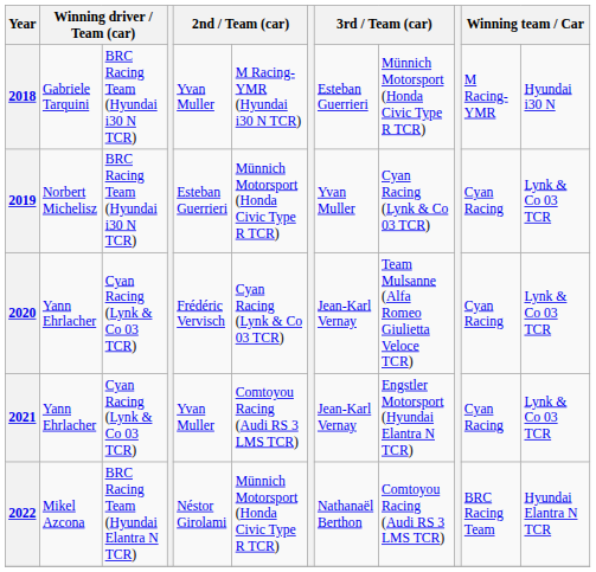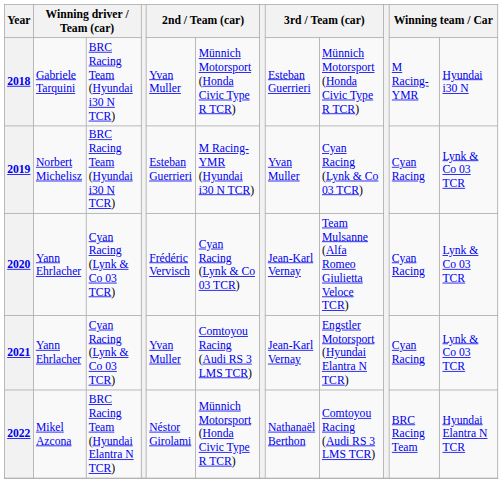 <table class="wikitable" style="font-size: 90%;">
 <tr>
 <th>Year</th>
 <th colspan="2">Winning driver / Team (car)</th>
 <th rowspan="6"></th>
 <th colspan="2" width="225">2nd / Team (car)</th>
 <th rowspan="6"></th>
 <th colspan="2" width="225">3rd / Team (car)</th>
 <th rowspan="6"></th>
 <th colspan="2">Winning team / Car</th>
 </tr>
 <tr>
 <th><a href='#'>2018</a></th>
 <td> <a href='#'>Gabriele Tarquini</a></td>
 <td><a href='#'>BRC Racing Team</a> (<a href='#'>Hyundai i30 N TCR</a>)</td>
 <td> <a href='#'>Yvan Muller</a></td>
-<td><a href='#'>M Racing-YMR</a> (<a href='#'>Hyundai i30 N TCR</a>)</td>
+<td><a href='#'>Münnich Motorsport</a> (<a href='#'>Honda Civic Type R TCR</a>)</td>
 <td> <a href='#'>Esteban Guerrieri</a></td>
 <td><a href='#'>Münnich Motorsport</a> (<a href='#'>Honda Civic Type R TCR</a>)</td>
 <td> <a href='#'>M Racing-YMR</a></td>
 <td><a href='#'>Hyundai i30 N</a></td>
 </tr>
 <tr>
 <th><a href='#'>2019</a></th>
 <td> <a href='#'>Norbert Michelisz</a></td>
 <td><a href='#'>BRC Racing Team</a> (<a href='#'>Hyundai i30 N TCR</a>)</td>
 <td> <a href='#'>Esteban Guerrieri</a></td>
-<td><a href='#'>Münnich Motorsport</a> (<a href='#'>Honda Civic Type R TCR</a>)</td>
+<td><a href='#'>M Racing-YMR</a> (<a href='#'>Hyundai i30 N TCR</a>)</td>
 <td> <a href='#'>Yvan Muller</a></td>
 <td><a href='#'>Cyan Racing</a> (<a href='#'>Lynk & Co 03 TCR</a>)</td>
 <td> <a href='#'>Cyan Racing</a></td>
 <td><a href='#'>Lynk & Co 03 TCR</a></td>
 </tr>
 <tr>
 <th><a href='#'>2020</a></th>
 <td> <a href='#'>Yann Ehrlacher</a></td>
 <td><a href='#'>Cyan Racing</a> (<a href='#'>Lynk & Co 03 TCR</a>)</td>
 <td> <a href='#'>Frédéric Vervisch</a></td>
 <td><a href='#'>Cyan Racing</a> (<a href='#'>Lynk & Co 03 TCR</a>)</td>
 <td> <a href='#'>Jean-Karl Vernay</a></td>
 <td><a href='#'>Team Mulsanne</a> (<a href='#'>Alfa Romeo Giulietta Veloce TCR</a>)</td>
 <td> <a href='#'>Cyan Racing</a></td>
 <td><a href='#'>Lynk & Co 03 TCR</a></td>
 </tr>
 <tr>
 <th><a href='#'>2021</a></th>
 <td> <a href='#'>Yann Ehrlacher</a></td>
 <td><a href='#'>Cyan Racing</a> (<a href='#'>Lynk & Co 03 TCR</a>)</td>
 <td> <a href='#'>Yvan Muller</a></td>
 <td><a href='#'>Comtoyou Racing</a> (<a href='#'>Audi RS 3 LMS TCR</a>)</td>
 <td> <a href='#'>Jean-Karl Vernay</a></td>
 <td><a href='#'>Engstler Motorsport</a> (<a href='#'>Hyundai Elantra N TCR</a>)</td>
 <td> <a href='#'>Cyan Racing</a></td>
 <td><a href='#'>Lynk & Co 03 TCR</a></td>
 </tr>
 <tr>
 <th><a href='#'>2022</a></th>
 <td> <a href='#'>Mikel Azcona</a></td>
 <td><a href='#'>BRC Racing Team</a> (<a href='#'>Hyundai Elantra N TCR</a>)</td>
 <td> <a href='#'>Néstor Girolami</a></td>
 <td><a href='#'>Münnich Motorsport</a> (<a href='#'>Honda Civic Type R TCR</a>)</td>
 <td> <a href='#'>Nathanaël Berthon</a></td>
 <td><a href='#'>Comtoyou Racing</a> (<a href='#'>Audi RS 3 LMS TCR</a>)</td>
 <td> <a href='#'>BRC Racing Team</a></td>
 <td><a href='#'>Hyundai Elantra N TCR</a></td>
 </tr>
 <tr>
 </tr>
 </table>
